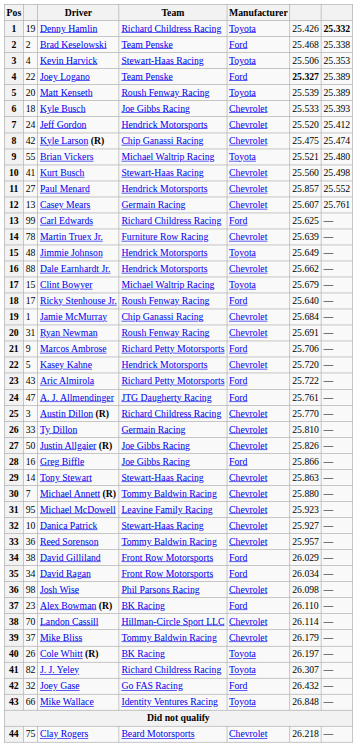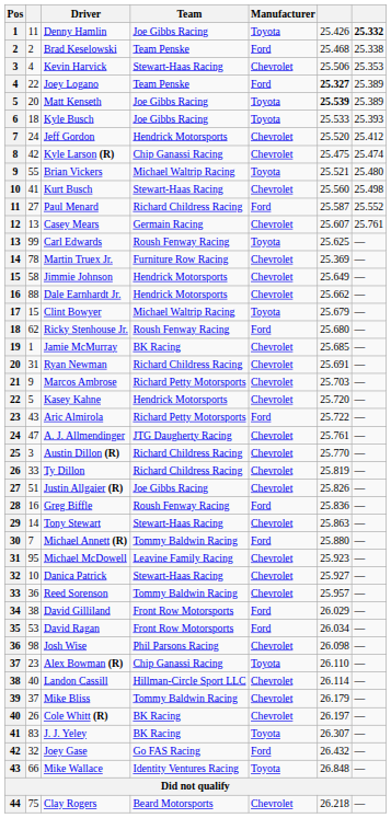 <table class="wikitable" style="font-size:95%">
 <tr>
 <th>Pos</th>
 <th></th>
 <th>Driver</th>
 <th>Team</th>
 <th>Manufacturer</th>
 <th></th>
 <th></th>
 </tr>
 <tr>
 <th>1</th>
-<td>19</td>
+<td>11</td>
 <td><a href='#'>Denny Hamlin</a></td>
-<td><a href='#'>Richard Childress Racing</a></td>
+<td><a href='#'>Joe Gibbs Racing</a></td>
 <td><a href='#'>Toyota</a></td>
 <td>25.426</td>
 <td><strong>25.332</strong></td>
 </tr>
 <tr>
 <th>2</th>
 <td>2</td>
 <td><a href='#'>Brad Keselowski</a></td>
 <td><a href='#'>Team Penske</a></td>
 <td><a href='#'>Ford</a></td>
 <td>25.468</td>
 <td>25.338</td>
 </tr>
 <tr>
 <th>3</th>
 <td>4</td>
 <td><a href='#'>Kevin Harvick</a></td>
 <td><a href='#'>Stewart-Haas Racing</a></td>
-<td><a href='#'>Toyota</a></td>
+<td><a href='#'>Chevrolet</a></td>
 <td>25.506</td>
 <td>25.353</td>
 </tr>
 <tr>
 <th>4</th>
 <td>22</td>
 <td><a href='#'>Joey Logano</a></td>
 <td><a href='#'>Team Penske</a></td>
 <td><a href='#'>Ford</a></td>
 <td><strong>25.327</strong></td>
 <td>25.389</td>
 </tr>
 <tr>
 <th>5</th>
 <td>20</td>
 <td><a href='#'>Matt Kenseth</a></td>
-<td><a href='#'>Roush Fenway Racing</a></td>
+<td><a href='#'>Joe Gibbs Racing</a></td>
 <td><a href='#'>Toyota</a></td>
-<td>25.539</td>
+<td><strong>25.539</strong></td>
 <td>25.389</td>
 </tr>
 <tr>
 <th>6</th>
 <td>18</td>
 <td><a href='#'>Kyle Busch</a></td>
 <td><a href='#'>Joe Gibbs Racing</a></td>
-<td><a href='#'>Chevrolet</a></td>
+<td><a href='#'>Toyota</a></td>
 <td>25.533</td>
 <td>25.393</td>
 </tr>
 <tr>
 <th>7</th>
 <td>24</td>
 <td><a href='#'>Jeff Gordon</a></td>
 <td><a href='#'>Hendrick Motorsports</a></td>
 <td><a href='#'>Chevrolet</a></td>
 <td>25.520</td>
 <td>25.412</td>
 </tr>
 <tr>
 <th>8</th>
 <td>42</td>
 <td><a href='#'>Kyle Larson</a> <strong>(R)</strong></td>
 <td><a href='#'>Chip Ganassi Racing</a></td>
 <td><a href='#'>Chevrolet</a></td>
 <td>25.475</td>
 <td>25.474</td>
 </tr>
 <tr>
 <th>9</th>
 <td>55</td>
 <td><a href='#'>Brian Vickers</a></td>
 <td><a href='#'>Michael Waltrip Racing</a></td>
 <td><a href='#'>Toyota</a></td>
 <td>25.521</td>
 <td>25.480</td>
 </tr>
 <tr>
 <th>10</th>
 <td>41</td>
 <td><a href='#'>Kurt Busch</a></td>
 <td><a href='#'>Stewart-Haas Racing</a></td>
 <td><a href='#'>Chevrolet</a></td>
 <td>25.560</td>
 <td>25.498</td>
 </tr>
 <tr>
 <th>11</th>
 <td>27</td>
 <td><a href='#'>Paul Menard</a></td>
-<td><a href='#'>Hendrick Motorsports</a></td>
-<td><a href='#'>Chevrolet</a></td>
-<td>25.857</td>
+<td><a href='#'>Richard Childress Racing</a></td>
+<td><a href='#'>Ford</a></td>
+<td>25.587</td>
 <td>25.552</td>
 </tr>
 <tr>
 <th>12</th>
 <td>13</td>
 <td><a href='#'>Casey Mears</a></td>
 <td><a href='#'>Germain Racing</a></td>
 <td><a href='#'>Chevrolet</a></td>
 <td>25.607</td>
 <td>25.761</td>
 </tr>
 <tr>
 <th>13</th>
 <td>99</td>
 <td><a href='#'>Carl Edwards</a></td>
-<td><a href='#'>Richard Childress Racing</a></td>
-<td><a href='#'>Ford</a></td>
+<td><a href='#'>Roush Fenway Racing</a></td>
+<td><a href='#'>Toyota</a></td>
 <td>25.625</td>
 <td>—</td>
 </tr>
 <tr>
 <th>14</th>
 <td>78</td>
 <td><a href='#'>Martin Truex Jr.</a></td>
 <td><a href='#'>Furniture Row Racing</a></td>
 <td><a href='#'>Chevrolet</a></td>
-<td>25.639</td>
+<td>25.369</td>
 <td>—</td>
 </tr>
 <tr>
 <th>15</th>
-<td>48</td>
+<td>58</td>
 <td><a href='#'>Jimmie Johnson</a></td>
 <td><a href='#'>Hendrick Motorsports</a></td>
-<td><a href='#'>Toyota</a></td>
+<td><a href='#'>Chevrolet</a></td>
 <td>25.649</td>
 <td>—</td>
 </tr>
 <tr>
 <th>16</th>
 <td>88</td>
 <td><a href='#'>Dale Earnhardt Jr.</a></td>
 <td><a href='#'>Hendrick Motorsports</a></td>
 <td><a href='#'>Chevrolet</a></td>
 <td>25.662</td>
 <td>—</td>
 </tr>
 <tr>
 <th>17</th>
 <td>15</td>
 <td><a href='#'>Clint Bowyer</a></td>
 <td><a href='#'>Michael Waltrip Racing</a></td>
 <td><a href='#'>Toyota</a></td>
 <td>25.679</td>
 <td>—</td>
 </tr>
 <tr>
 <th>18</th>
-<td>17</td>
+<td>62</td>
 <td><a href='#'>Ricky Stenhouse Jr.</a></td>
 <td><a href='#'>Roush Fenway Racing</a></td>
 <td><a href='#'>Ford</a></td>
-<td>25.640</td>
+<td>25.680</td>
 <td>—</td>
 </tr>
 <tr>
 <th>19</th>
 <td>1</td>
 <td><a href='#'>Jamie McMurray</a></td>
-<td><a href='#'>Chip Ganassi Racing</a></td>
+<td><a href='#'>BK Racing</a></td>
 <td><a href='#'>Chevrolet</a></td>
-<td>25.684</td>
+<td>25.685</td>
 <td>—</td>
 </tr>
 <tr>
 <th>20</th>
 <td>31</td>
 <td><a href='#'>Ryan Newman</a></td>
-<td><a href='#'>Roush Fenway Racing</a></td>
+<td><a href='#'>Richard Childress Racing</a></td>
 <td><a href='#'>Chevrolet</a></td>
 <td>25.691</td>
 <td>—</td>
 </tr>
 <tr>
 <th>21</th>
 <td>9</td>
 <td><a href='#'>Marcos Ambrose</a></td>
 <td><a href='#'>Richard Petty Motorsports</a></td>
-<td><a href='#'>Ford</a></td>
-<td>25.706</td>
+<td><a href='#'>Chevrolet</a></td>
+<td>25.703</td>
 <td>—</td>
 </tr>
 <tr>
 <th>22</th>
 <td>5</td>
 <td><a href='#'>Kasey Kahne</a></td>
 <td><a href='#'>Hendrick Motorsports</a></td>
 <td><a href='#'>Chevrolet</a></td>
 <td>25.720</td>
 <td>—</td>
 </tr>
 <tr>
 <th>23</th>
 <td>43</td>
 <td><a href='#'>Aric Almirola</a></td>
 <td><a href='#'>Richard Petty Motorsports</a></td>
 <td><a href='#'>Ford</a></td>
 <td>25.722</td>
 <td>—</td>
 </tr>
 <tr>
 <th>24</th>
 <td>47</td>
 <td><a href='#'>A. J. Allmendinger</a></td>
 <td><a href='#'>JTG Daugherty Racing</a></td>
-<td><a href='#'>Ford</a></td>
+<td><a href='#'>Chevrolet</a></td>
 <td>25.761</td>
 <td>—</td>
 </tr>
 <tr>
 <th>25</th>
 <td>3</td>
 <td><a href='#'>Austin Dillon</a> <strong>(R)</strong></td>
 <td><a href='#'>Richard Childress Racing</a></td>
 <td><a href='#'>Chevrolet</a></td>
 <td>25.770</td>
 <td>—</td>
 </tr>
 <tr>
 <th>26</th>
 <td>33</td>
 <td><a href='#'>Ty Dillon</a></td>
-<td><a href='#'>Germain Racing</a></td>
+<td><a href='#'>Richard Childress Racing</a></td>
 <td><a href='#'>Chevrolet</a></td>
-<td>25.810</td>
+<td>25.819</td>
 <td>—</td>
 </tr>
 <tr>
 <th>27</th>
-<td>50</td>
+<td>51</td>
 <td><a href='#'>Justin Allgaier</a> <strong>(R)</strong></td>
 <td><a href='#'>Joe Gibbs Racing</a></td>
 <td><a href='#'>Chevrolet</a></td>
 <td>25.826</td>
 <td>—</td>
 </tr>
 <tr>
 <th>28</th>
 <td>16</td>
 <td><a href='#'>Greg Biffle</a></td>
-<td><a href='#'>Joe Gibbs Racing</a></td>
+<td><a href='#'>Roush Fenway Racing</a></td>
 <td><a href='#'>Ford</a></td>
-<td>25.866</td>
+<td>25.836</td>
 <td>—</td>
 </tr>
 <tr>
 <th>29</th>
 <td>14</td>
 <td><a href='#'>Tony Stewart</a></td>
 <td><a href='#'>Stewart-Haas Racing</a></td>
 <td><a href='#'>Chevrolet</a></td>
 <td>25.863</td>
 <td>—</td>
 </tr>
 <tr>
 <th>30</th>
 <td>7</td>
 <td><a href='#'>Michael Annett</a> <strong>(R)</strong></td>
 <td><a href='#'>Tommy Baldwin Racing</a></td>
-<td><a href='#'>Chevrolet</a></td>
+<td><a href='#'>Ford</a></td>
 <td>25.880</td>
 <td>—</td>
 </tr>
 <tr>
 <th>31</th>
 <td>95</td>
 <td><a href='#'>Michael McDowell</a></td>
 <td><a href='#'>Leavine Family Racing</a></td>
 <td><a href='#'>Chevrolet</a></td>
 <td>25.923</td>
 <td>—</td>
 </tr>
 <tr>
 <th>32</th>
 <td>10</td>
 <td><a href='#'>Danica Patrick</a></td>
 <td><a href='#'>Stewart-Haas Racing</a></td>
 <td><a href='#'>Chevrolet</a></td>
 <td>25.927</td>
 <td>—</td>
 </tr>
 <tr>
 <th>33</th>
 <td>36</td>
 <td><a href='#'>Reed Sorenson</a></td>
 <td><a href='#'>Tommy Baldwin Racing</a></td>
 <td><a href='#'>Chevrolet</a></td>
 <td>25.957</td>
 <td>—</td>
 </tr>
 <tr>
 <th>34</th>
 <td>38</td>
 <td><a href='#'>David Gilliland</a></td>
 <td><a href='#'>Front Row Motorsports</a></td>
 <td><a href='#'>Ford</a></td>
 <td>26.029</td>
 <td>—</td>
 </tr>
 <tr>
 <th>35</th>
-<td>34</td>
+<td>53</td>
 <td><a href='#'>David Ragan</a></td>
 <td><a href='#'>Front Row Motorsports</a></td>
 <td><a href='#'>Ford</a></td>
 <td>26.034</td>
 <td>—</td>
 </tr>
 <tr>
 <th>36</th>
 <td>98</td>
 <td><a href='#'>Josh Wise</a></td>
 <td><a href='#'>Phil Parsons Racing</a></td>
 <td><a href='#'>Chevrolet</a></td>
 <td>26.098</td>
 <td>—</td>
 </tr>
 <tr>
 <th>37</th>
 <td>23</td>
 <td><a href='#'>Alex Bowman</a> <strong>(R)</strong></td>
-<td><a href='#'>BK Racing</a></td>
-<td><a href='#'>Ford</a></td>
+<td><a href='#'>Chip Ganassi Racing</a></td>
+<td><a href='#'>Toyota</a></td>
 <td>26.110</td>
 <td>—</td>
 </tr>
 <tr>
 <th>38</th>
-<td>70</td>
+<td>40</td>
 <td><a href='#'>Landon Cassill</a></td>
 <td><a href='#'>Hillman-Circle Sport LLC</a></td>
 <td><a href='#'>Chevrolet</a></td>
 <td>26.114</td>
 <td>—</td>
 </tr>
 <tr>
 <th>39</th>
 <td>37</td>
 <td><a href='#'>Mike Bliss</a></td>
 <td><a href='#'>Tommy Baldwin Racing</a></td>
 <td><a href='#'>Chevrolet</a></td>
 <td>26.179</td>
 <td>—</td>
 </tr>
 <tr>
 <th>40</th>
 <td>26</td>
 <td><a href='#'>Cole Whitt</a> <strong>(R)</strong></td>
 <td><a href='#'>BK Racing</a></td>
-<td><a href='#'>Toyota</a></td>
+<td><a href='#'>Chevrolet</a></td>
 <td>26.197</td>
 <td>—</td>
 </tr>
 <tr>
 <th>41</th>
-<td>82</td>
+<td>83</td>
 <td><a href='#'>J. J. Yeley</a></td>
-<td><a href='#'>Richard Childress Racing</a></td>
+<td><a href='#'>BK Racing</a></td>
 <td><a href='#'>Toyota</a></td>
 <td>26.307</td>
 <td>—</td>
 </tr>
 <tr>
 <th>42</th>
 <td>32</td>
 <td><a href='#'>Joey Gase</a></td>
 <td><a href='#'>Go FAS Racing</a></td>
 <td><a href='#'>Ford</a></td>
 <td>26.432</td>
 <td>—</td>
 </tr>
 <tr>
 <th>43</th>
 <td>66</td>
 <td><a href='#'>Mike Wallace</a></td>
 <td><a href='#'>Identity Ventures Racing</a></td>
 <td><a href='#'>Toyota</a></td>
 <td>26.848</td>
 <td>—</td>
 </tr>
 <tr>
 <th colspan="8">Did not qualify</th>
 </tr>
 <tr>
 <th>44</th>
 <td>75</td>
 <td><a href='#'>Clay Rogers</a></td>
 <td><a href='#'>Beard Motorsports</a></td>
 <td><a href='#'>Chevrolet</a></td>
 <td>26.218</td>
 <td>—</td>
 </tr>
 </table>
